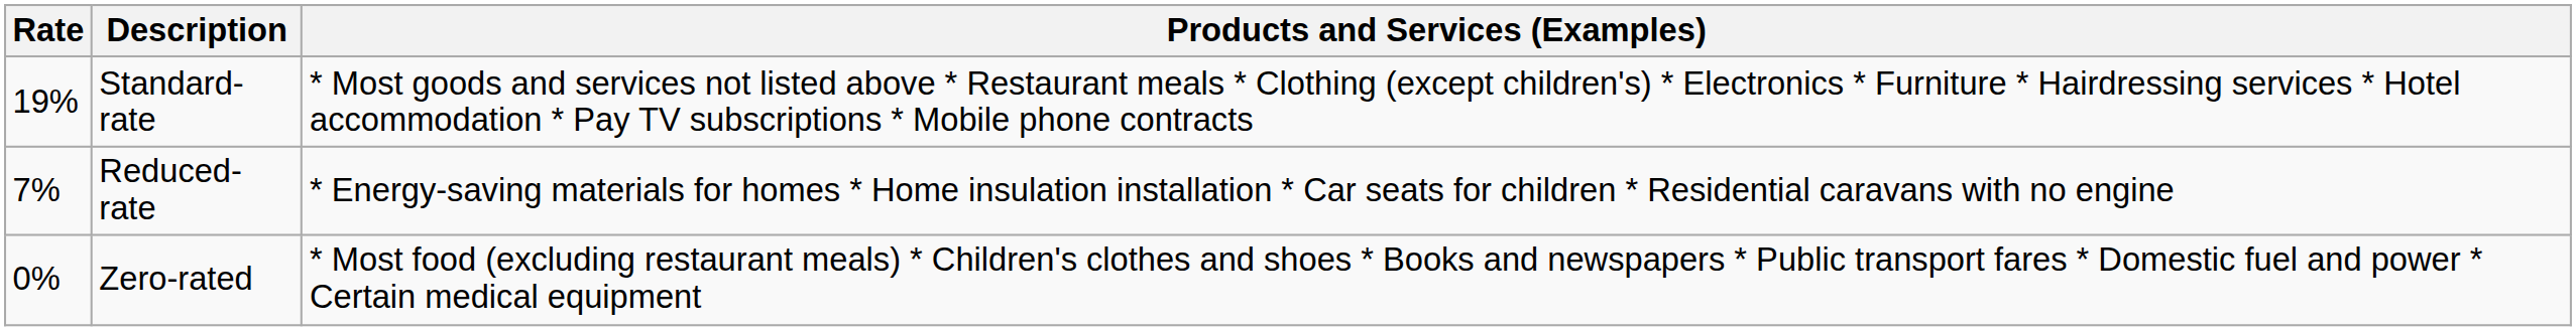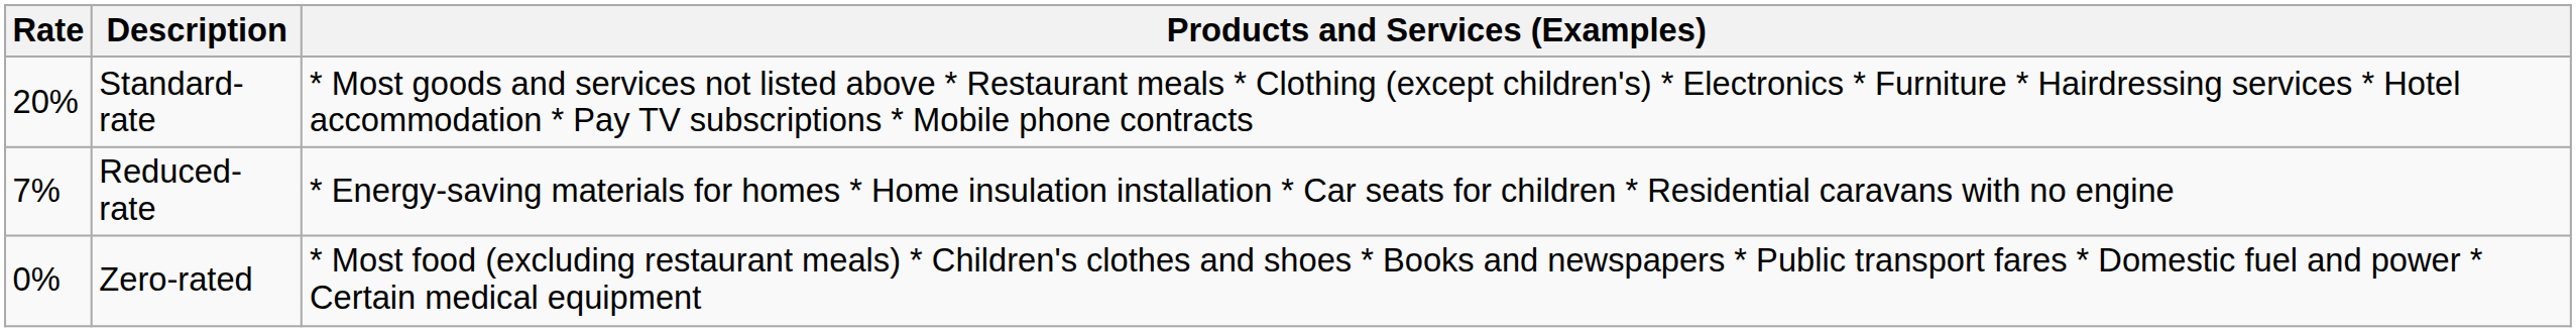 <table class="wikitable">
 <tr>
 <th>Rate</th>
 <th>Description</th>
 <th>Products and Services (Examples)</th>
 </tr>
 <tr>
-<td>19%</td>
+<td>20%</td>
 <td>Standard-rate</td>
 <td>* Most goods and services not listed above  * Restaurant meals * Clothing (except children's) * Electronics * Furniture * Hairdressing services * Hotel accommodation * Pay TV subscriptions * Mobile phone contracts</td>
 </tr>
 <tr>
 <td>7%</td>
 <td>Reduced-rate</td>
 <td>* Energy-saving materials for homes * Home insulation installation * Car seats for children * Residential caravans with no engine</td>
 </tr>
 <tr>
 <td>0%</td>
 <td>Zero-rated</td>
 <td>* Most food (excluding restaurant meals)  * Children's clothes and shoes * Books and newspapers * Public transport fares * Domestic fuel and power * Certain medical equipment</td>
 </tr>
 </table>
